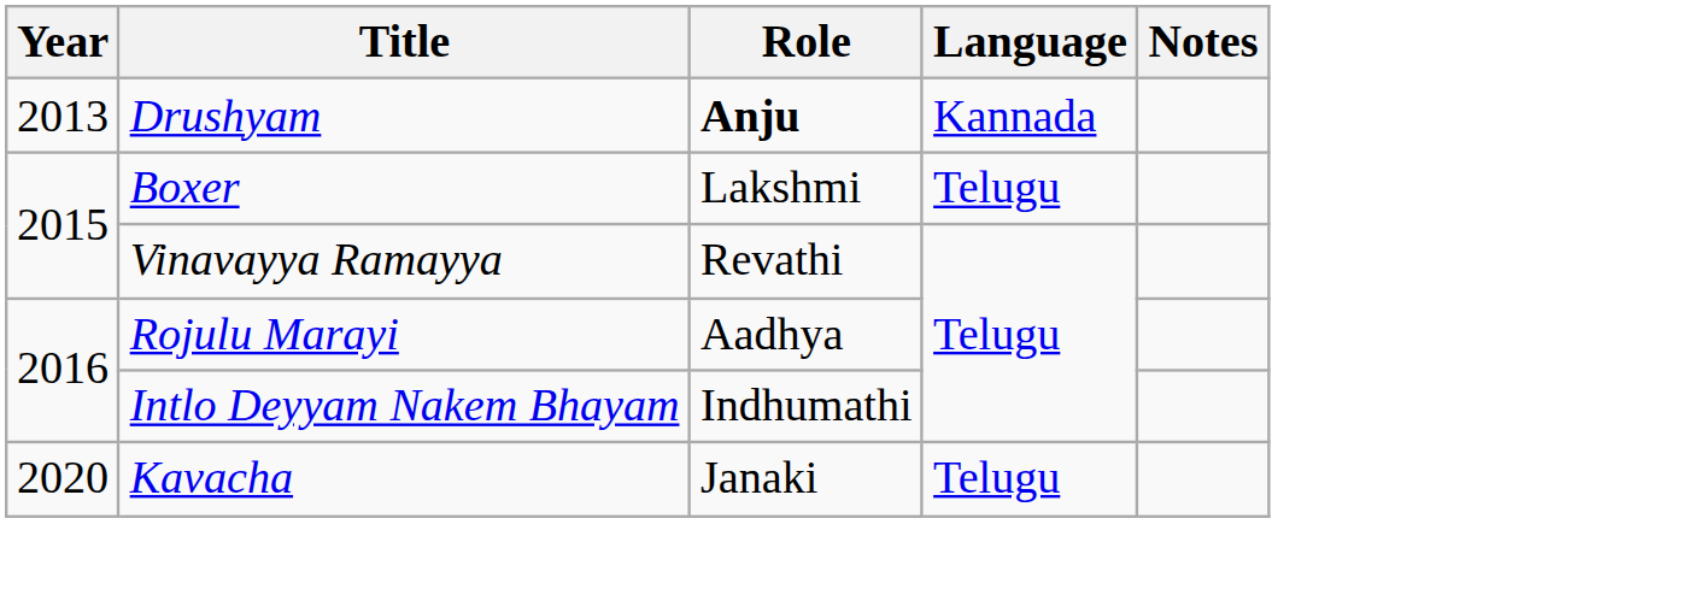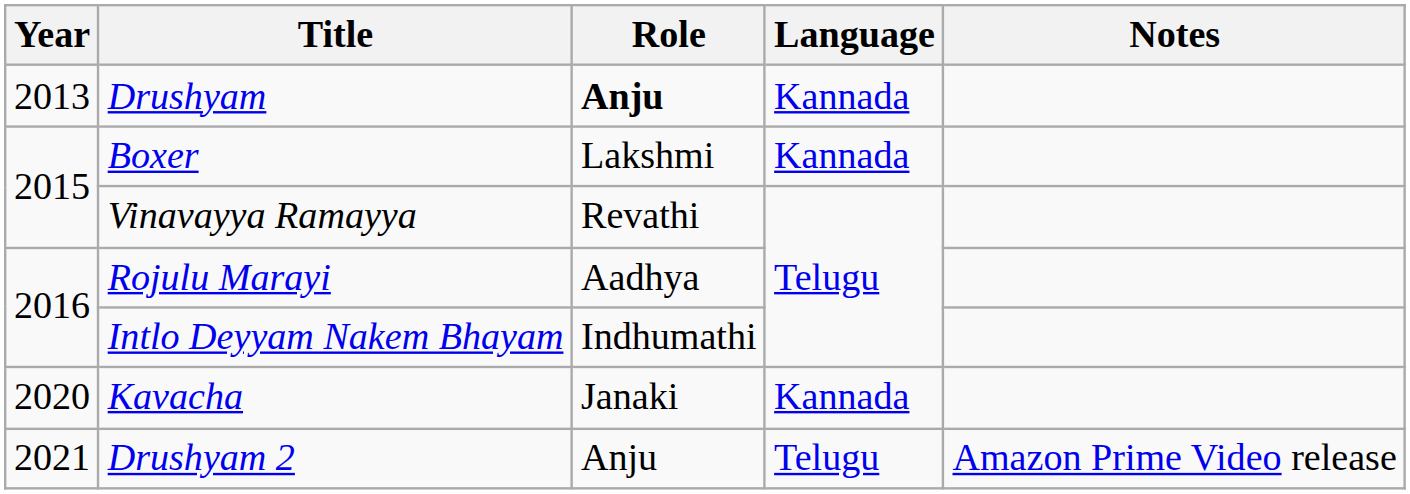 <table class="wikitable">
 <tr>
 <th>Year</th>
 <th>Title</th>
 <th>Role</th>
 <th>Language</th>
 <th>Notes</th>
 </tr>
 <tr>
 <td>2013</td>
 <td><em><a href='#'>Drushyam</a></em></td>
 <td><strong>Anju</strong></td>
 <td><a href='#'>Kannada</a></td>
 <td></td>
 </tr>
 <tr>
 <td rowspan="2">2015</td>
 <td><em><a href='#'>Boxer</a></em></td>
 <td>Lakshmi</td>
-<td><a href='#'>Telugu</a></td>
+<td><a href='#'>Kannada</a></td>
 <td></td>
 </tr>
 <tr>
 <td><em>Vinavayya Ramayya</em></td>
 <td>Revathi</td>
 <td rowspan="3"><a href='#'>Telugu</a></td>
 <td></td>
 </tr>
 <tr>
 <td rowspan="2">2016</td>
 <td><a href='#'><em>Rojulu Marayi</em></a></td>
 <td>Aadhya</td>
 <td></td>
 </tr>
 <tr>
 <td><em><a href='#'>Intlo Deyyam Nakem Bhayam</a></em></td>
 <td>Indhumathi</td>
 <td></td>
 </tr>
 <tr>
 <td>2020</td>
 <td><em><a href='#'>Kavacha</a> </em></td>
 <td>Janaki</td>
-<td><a href='#'>Telugu</a></td>
+<td><a href='#'>Kannada</a></td>
 <td></td>
 </tr>
+<tr>
+<td>2021</td>
+<td><em><a href='#'>Drushyam 2</a></em></td>
+<td>Anju</td>
+<td><a href='#'>Telugu</a></td>
+<td><a href='#'>Amazon Prime Video</a> release</td>
+</tr>
 </table>
